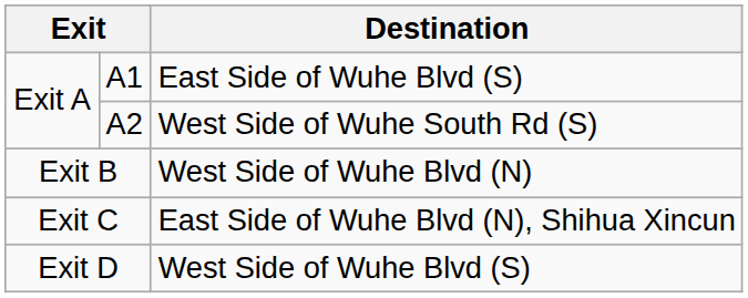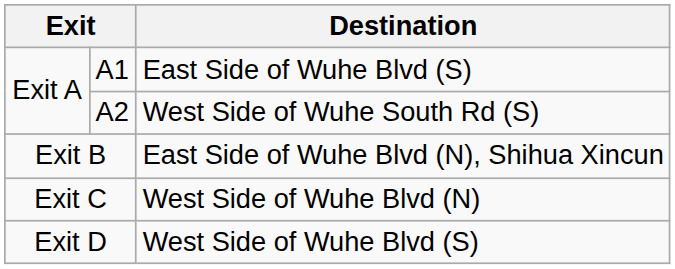 <table class="wikitable">
 <tr>
 <th style="width:70px" colspan="2">Exit</th>
 <th>Destination</th>
 </tr>
 <tr>
 <td align="center" rowspan="2">Exit A</td>
 <td>A1</td>
 <td>East Side of Wuhe Blvd (S)</td>
 </tr>
 <tr>
 <td>A2</td>
 <td>West Side of Wuhe South Rd (S)</td>
 </tr>
 <tr>
 <td align="center" colspan="2">Exit B</td>
-<td>West Side of Wuhe Blvd (N)</td>
+<td>East Side of Wuhe Blvd (N), Shihua Xincun</td>
 </tr>
 <tr>
 <td align="center" colspan="2">Exit C</td>
-<td>East Side of Wuhe Blvd (N), Shihua Xincun</td>
+<td>West Side of Wuhe Blvd (N)</td>
 </tr>
 <tr>
 <td align="center" colspan="2">Exit D</td>
 <td>West Side of Wuhe Blvd (S)</td>
 </tr>
 </table>
